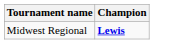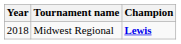 <table class="wikitable">
 <tr>
+<th>Year</th>
 <th>Tournament name</th>
 <th>Champion</th>
 </tr>
 <tr>
+<td>2018</td>
 <td>Midwest Regional</td>
 <td><strong><a href='#'>Lewis</a></strong></td>
 </tr>
 </table>
